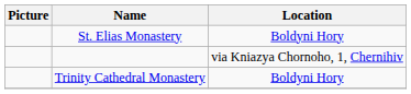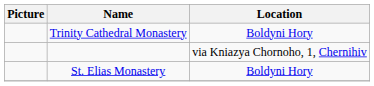 <table class="wikitable" style="text-align: center;">
 <tr>
 <th>Picture</th>
 <th>Name</th>
 <th>Location</th>
 </tr>
 <tr>
 <td></td>
-<td><a href='#'>St. Elias Monastery</a></td>
+<td><a href='#'>Trinity Cathedral Monastery</a></td>
 <td><a href='#'>Boldyni Hory</a></td>
 </tr>
 <tr>
 <td></td>
 <td></td>
 <td>via Kniazya Chornoho, 1, <a href='#'>Chernihiv</a></td>
 </tr>
 <tr>
 <td></td>
-<td><a href='#'>Trinity Cathedral Monastery</a></td>
+<td><a href='#'>St. Elias Monastery</a></td>
 <td><a href='#'>Boldyni Hory</a></td>
 </tr>
 <tr>
 </tr>
 </table>
